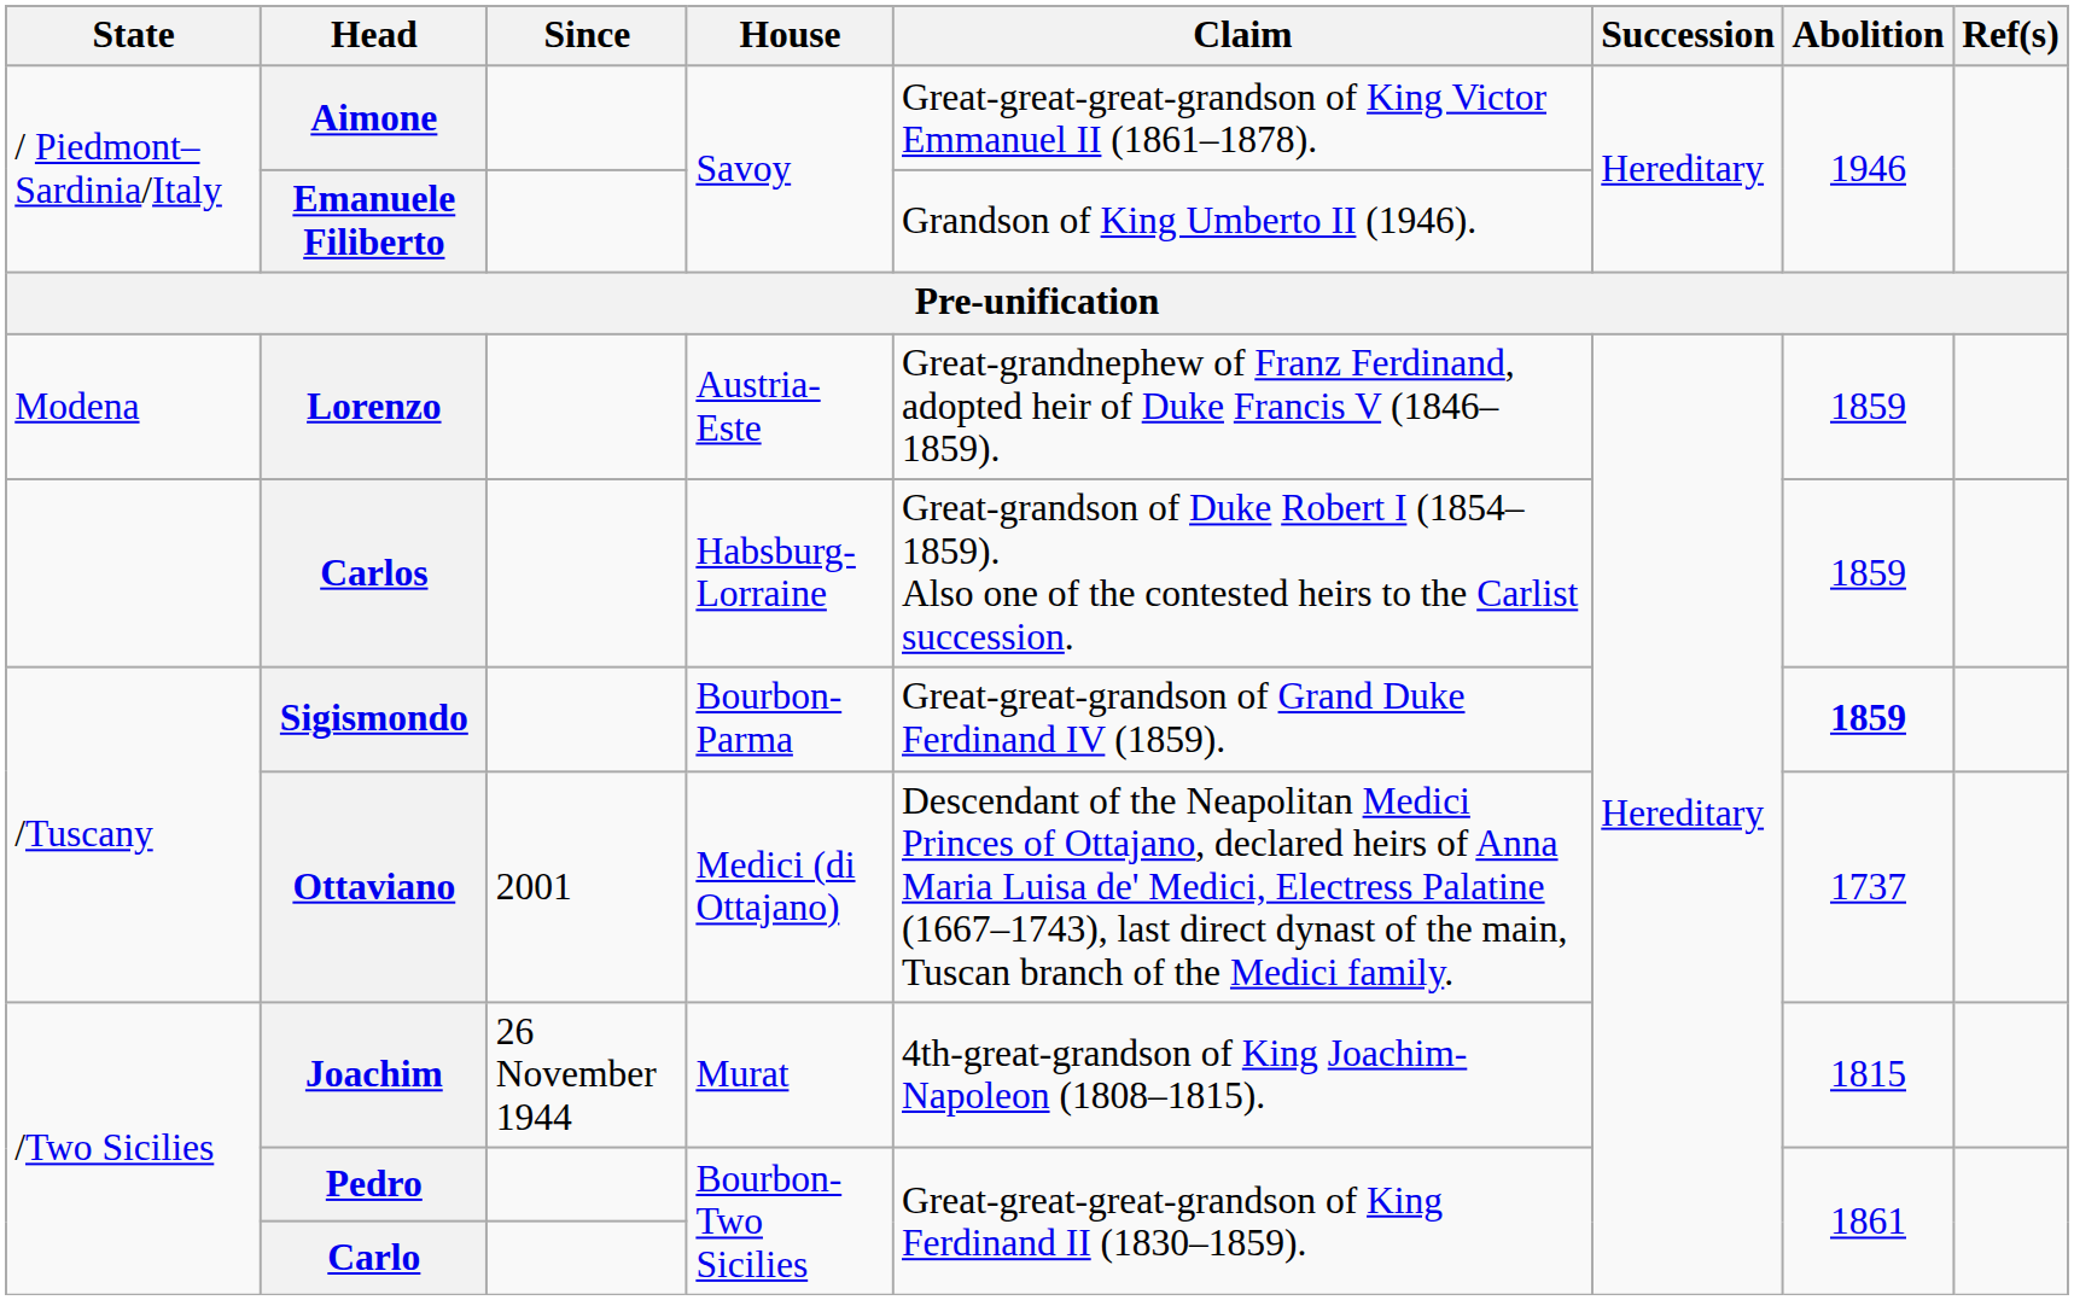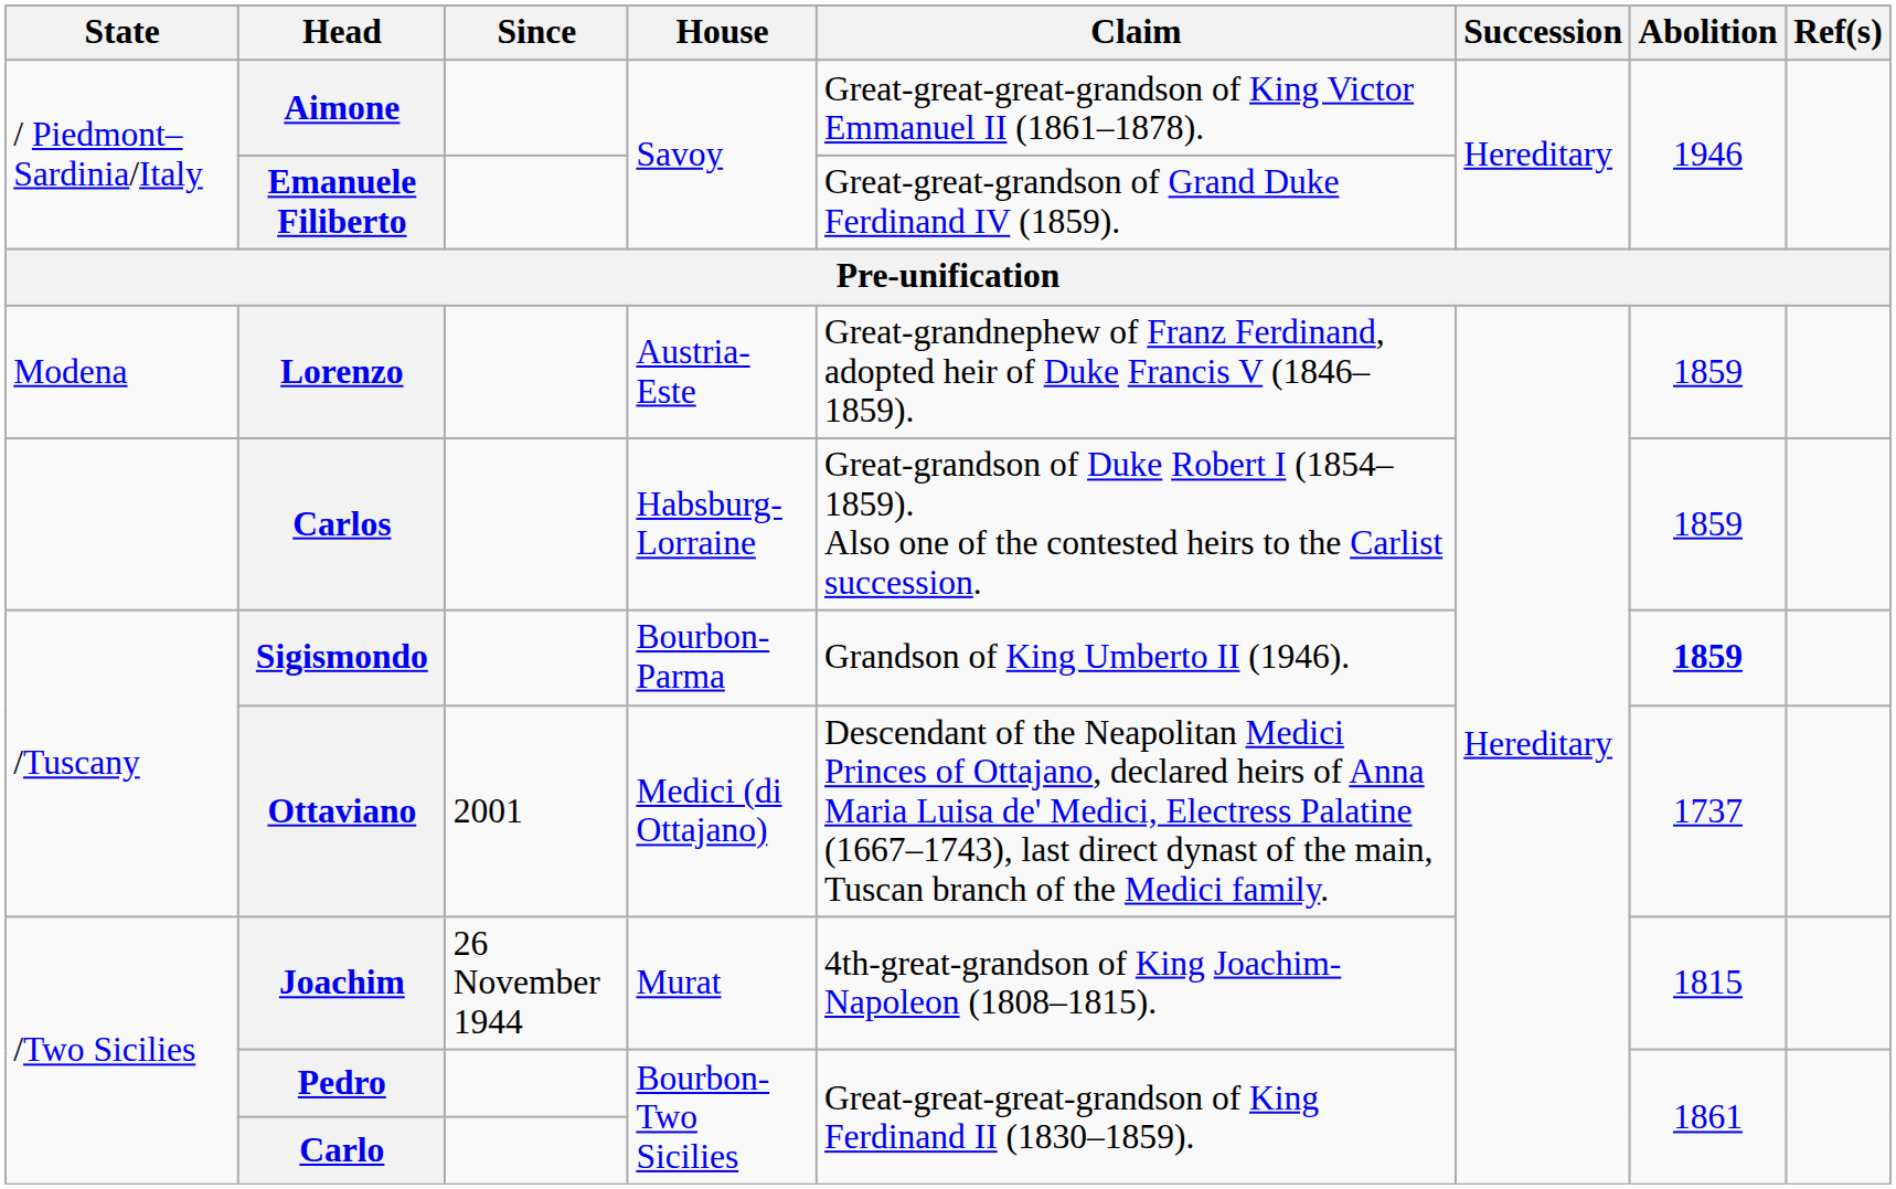 <table class="wikitable sortable">
 <tr>
 <th>State</th>
 <th>Head</th>
 <th>Since</th>
 <th>House</th>
 <th>Claim</th>
 <th>Succession</th>
 <th>Abolition</th>
 <th>Ref(s)</th>
 </tr>
 <tr>
 <td rowspan="2">/ <a href='#'>Piedmont–Sardinia</a>/<a href='#'>Italy</a></td>
 <th scope="row"><a href='#'>Aimone</a></th>
 <td></td>
 <td rowspan="2"><a href='#'>Savoy</a></td>
 <td>Great-great-great-grandson of <a href='#'>King Victor Emmanuel II</a> (1861–1878).</td>
 <td rowspan="2"><a href='#'>Hereditary</a></td>
 <td rowspan="2" style="text-align:center;"><a href='#'>1946</a></td>
 <td style="text-align:center;" rowspan="2"></td>
 </tr>
 <tr>
 <th scope="row"><a href='#'>Emanuele Filiberto</a></th>
 <td></td>
-<td>Grandson of <a href='#'>King Umberto II</a> (1946).</td>
+<td>Great-great-grandson of <a href='#'>Grand Duke</a> <a href='#'>Ferdinand IV</a> (1859).</td>
 </tr>
 <tr>
 <th scope="row" colspan="8" style="text-align: center;">Pre-unification</th>
 </tr>
 <tr>
 <td> <a href='#'>Modena</a></td>
 <th scope="row"><a href='#'>Lorenzo</a></th>
 <td></td>
 <td><a href='#'>Austria-Este</a></td>
 <td>Great-grandnephew of <a href='#'>Franz Ferdinand</a>, adopted heir of <a href='#'>Duke</a> <a href='#'>Francis V</a> (1846–1859).</td>
 <td rowspan="7"><a href='#'>Hereditary</a></td>
 <td style="text-align:center;"><a href='#'>1859</a></td>
 <td style="text-align:center;"></td>
 </tr>
 <tr>
 <td></td>
 <th scope="row"><a href='#'>Carlos</a></th>
 <td></td>
 <td><a href='#'>Habsburg-Lorraine</a></td>
 <td>Great-grandson of <a href='#'>Duke</a> <a href='#'>Robert I</a> (1854–1859).<br>Also one of the contested heirs to the <a href='#'>Carlist succession</a>.</td>
 <td style="text-align:center;"><a href='#'>1859</a></td>
 <td style="text-align:center;"></td>
 </tr>
 <tr>
 <td rowspan="2">/<a href='#'>Tuscany</a></td>
 <th scope="row"><a href='#'>Sigismondo</a></th>
 <td></td>
 <td><a href='#'>Bourbon-Parma</a></td>
-<td>Great-great-grandson of <a href='#'>Grand Duke</a> <a href='#'>Ferdinand IV</a> (1859).</td>
+<td>Grandson of <a href='#'>King Umberto II</a> (1946).</td>
 <td style="text-align:center;"><strong><a href='#'>1859</a></strong></td>
 <td style="text-align:center;"></td>
 </tr>
 <tr>
 <th><a href='#'>Ottaviano</a></th>
 <td>2001</td>
 <td><a href='#'>Medici (di  Ottajano)</a></td>
 <td>Descendant of the Neapolitan <a href='#'>Medici Princes of Ottajano</a>, declared heirs of <a href='#'>Anna Maria Luisa de' Medici, Electress Palatine</a> (1667–1743), last direct dynast of the main, Tuscan branch of the <a href='#'>Medici family</a>.</td>
 <td style="text-align:center;"><a href='#'>1737</a></td>
 <td></td>
 </tr>
 <tr>
 <td rowspan="3">/<a href='#'>Two Sicilies</a></td>
 <th><a href='#'>Joachim</a></th>
 <td>26 November 1944</td>
 <td><a href='#'>Murat</a></td>
 <td>4th-great-grandson of <a href='#'>King</a> <a href='#'>Joachim-Napoleon</a> (1808–1815).</td>
 <td style="text-align:center;"><a href='#'>1815</a></td>
 <td></td>
 </tr>
 <tr>
 <th scope="row"><a href='#'>Pedro</a></th>
 <td></td>
 <td rowspan="2"><a href='#'>Bourbon-Two Sicilies</a></td>
 <td rowspan="2">Great-great-great-grandson of <a href='#'>King</a> <a href='#'>Ferdinand II</a> (1830–1859).</td>
 <td rowspan="2" style="text-align:center;"><a href='#'>1861</a></td>
 <td rowspan="2" style="text-align:center;"></td>
 </tr>
 <tr>
 <th scope="row"><a href='#'>Carlo</a></th>
 <td></td>
 </tr>
 </table>
